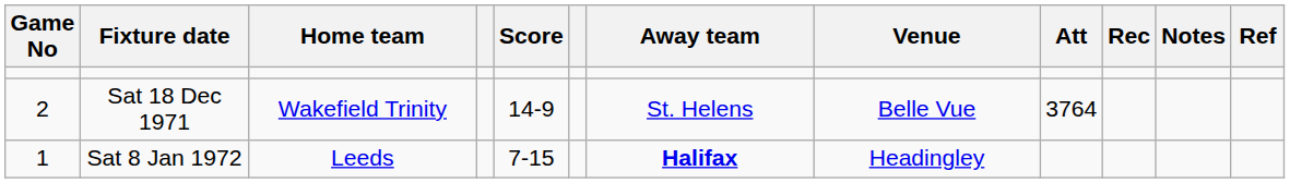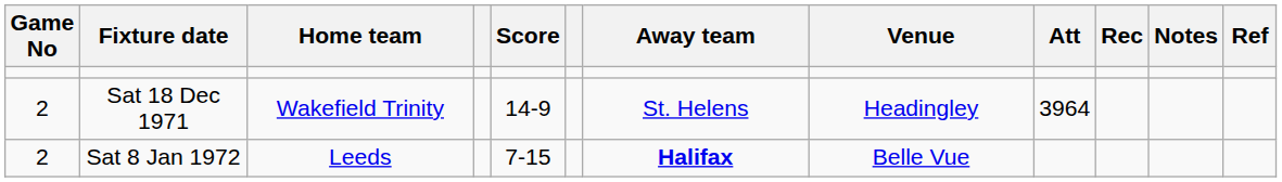 <table class="wikitable" style="text-align:center;">
 <tr>
 <th width=10 abbr="No">Game No</th>
 <th width=110 abbr="Date">Fixture date</th>
 <th width=150 abbr="Home team">Home team</th>
 <th width=5 abbr="space"></th>
 <th width=20 abbr="Score">Score</th>
 <th width=5 abbr="space"></th>
 <th width=150 abbr="Away team">Away team</th>
 <th width=150 abbr="Venue">Venue</th>
 <th width=30 abbr="Att">Att</th>
 <th width=30 abbr="Rec">Rec</th>
 <th width=20 abbr="Notes">Notes</th>
 <th width=30 abbr="Ref">Ref</th>
 </tr>
 <tr>
 <td></td>
 <td></td>
 <td></td>
 <td></td>
 <td></td>
 <td></td>
 <td></td>
 <td></td>
 <td></td>
 <td></td>
 <td></td>
 </tr>
 <tr>
 <td>2</td>
 <td>Sat 18 Dec 1971</td>
 <td><a href='#'>Wakefield Trinity</a></td>
 <td></td>
 <td>14-9</td>
 <td></td>
 <td><a href='#'>St. Helens</a></td>
-<td><a href='#'>Belle Vue</a></td>
-<td>3764</td>
+<td><a href='#'>Headingley</a></td>
+<td>3964</td>
 <td></td>
 <td></td>
 <td></td>
 </tr>
 <tr>
-<td>1</td>
+<td>2</td>
 <td>Sat 8 Jan 1972</td>
 <td><a href='#'>Leeds</a></td>
 <td></td>
 <td>7-15</td>
 <td></td>
 <td><strong><a href='#'>Halifax</a></strong></td>
-<td><a href='#'>Headingley</a></td>
+<td><a href='#'>Belle Vue</a></td>
 <td></td>
 <td></td>
 <td></td>
 <td></td>
 </tr>
 </table>
